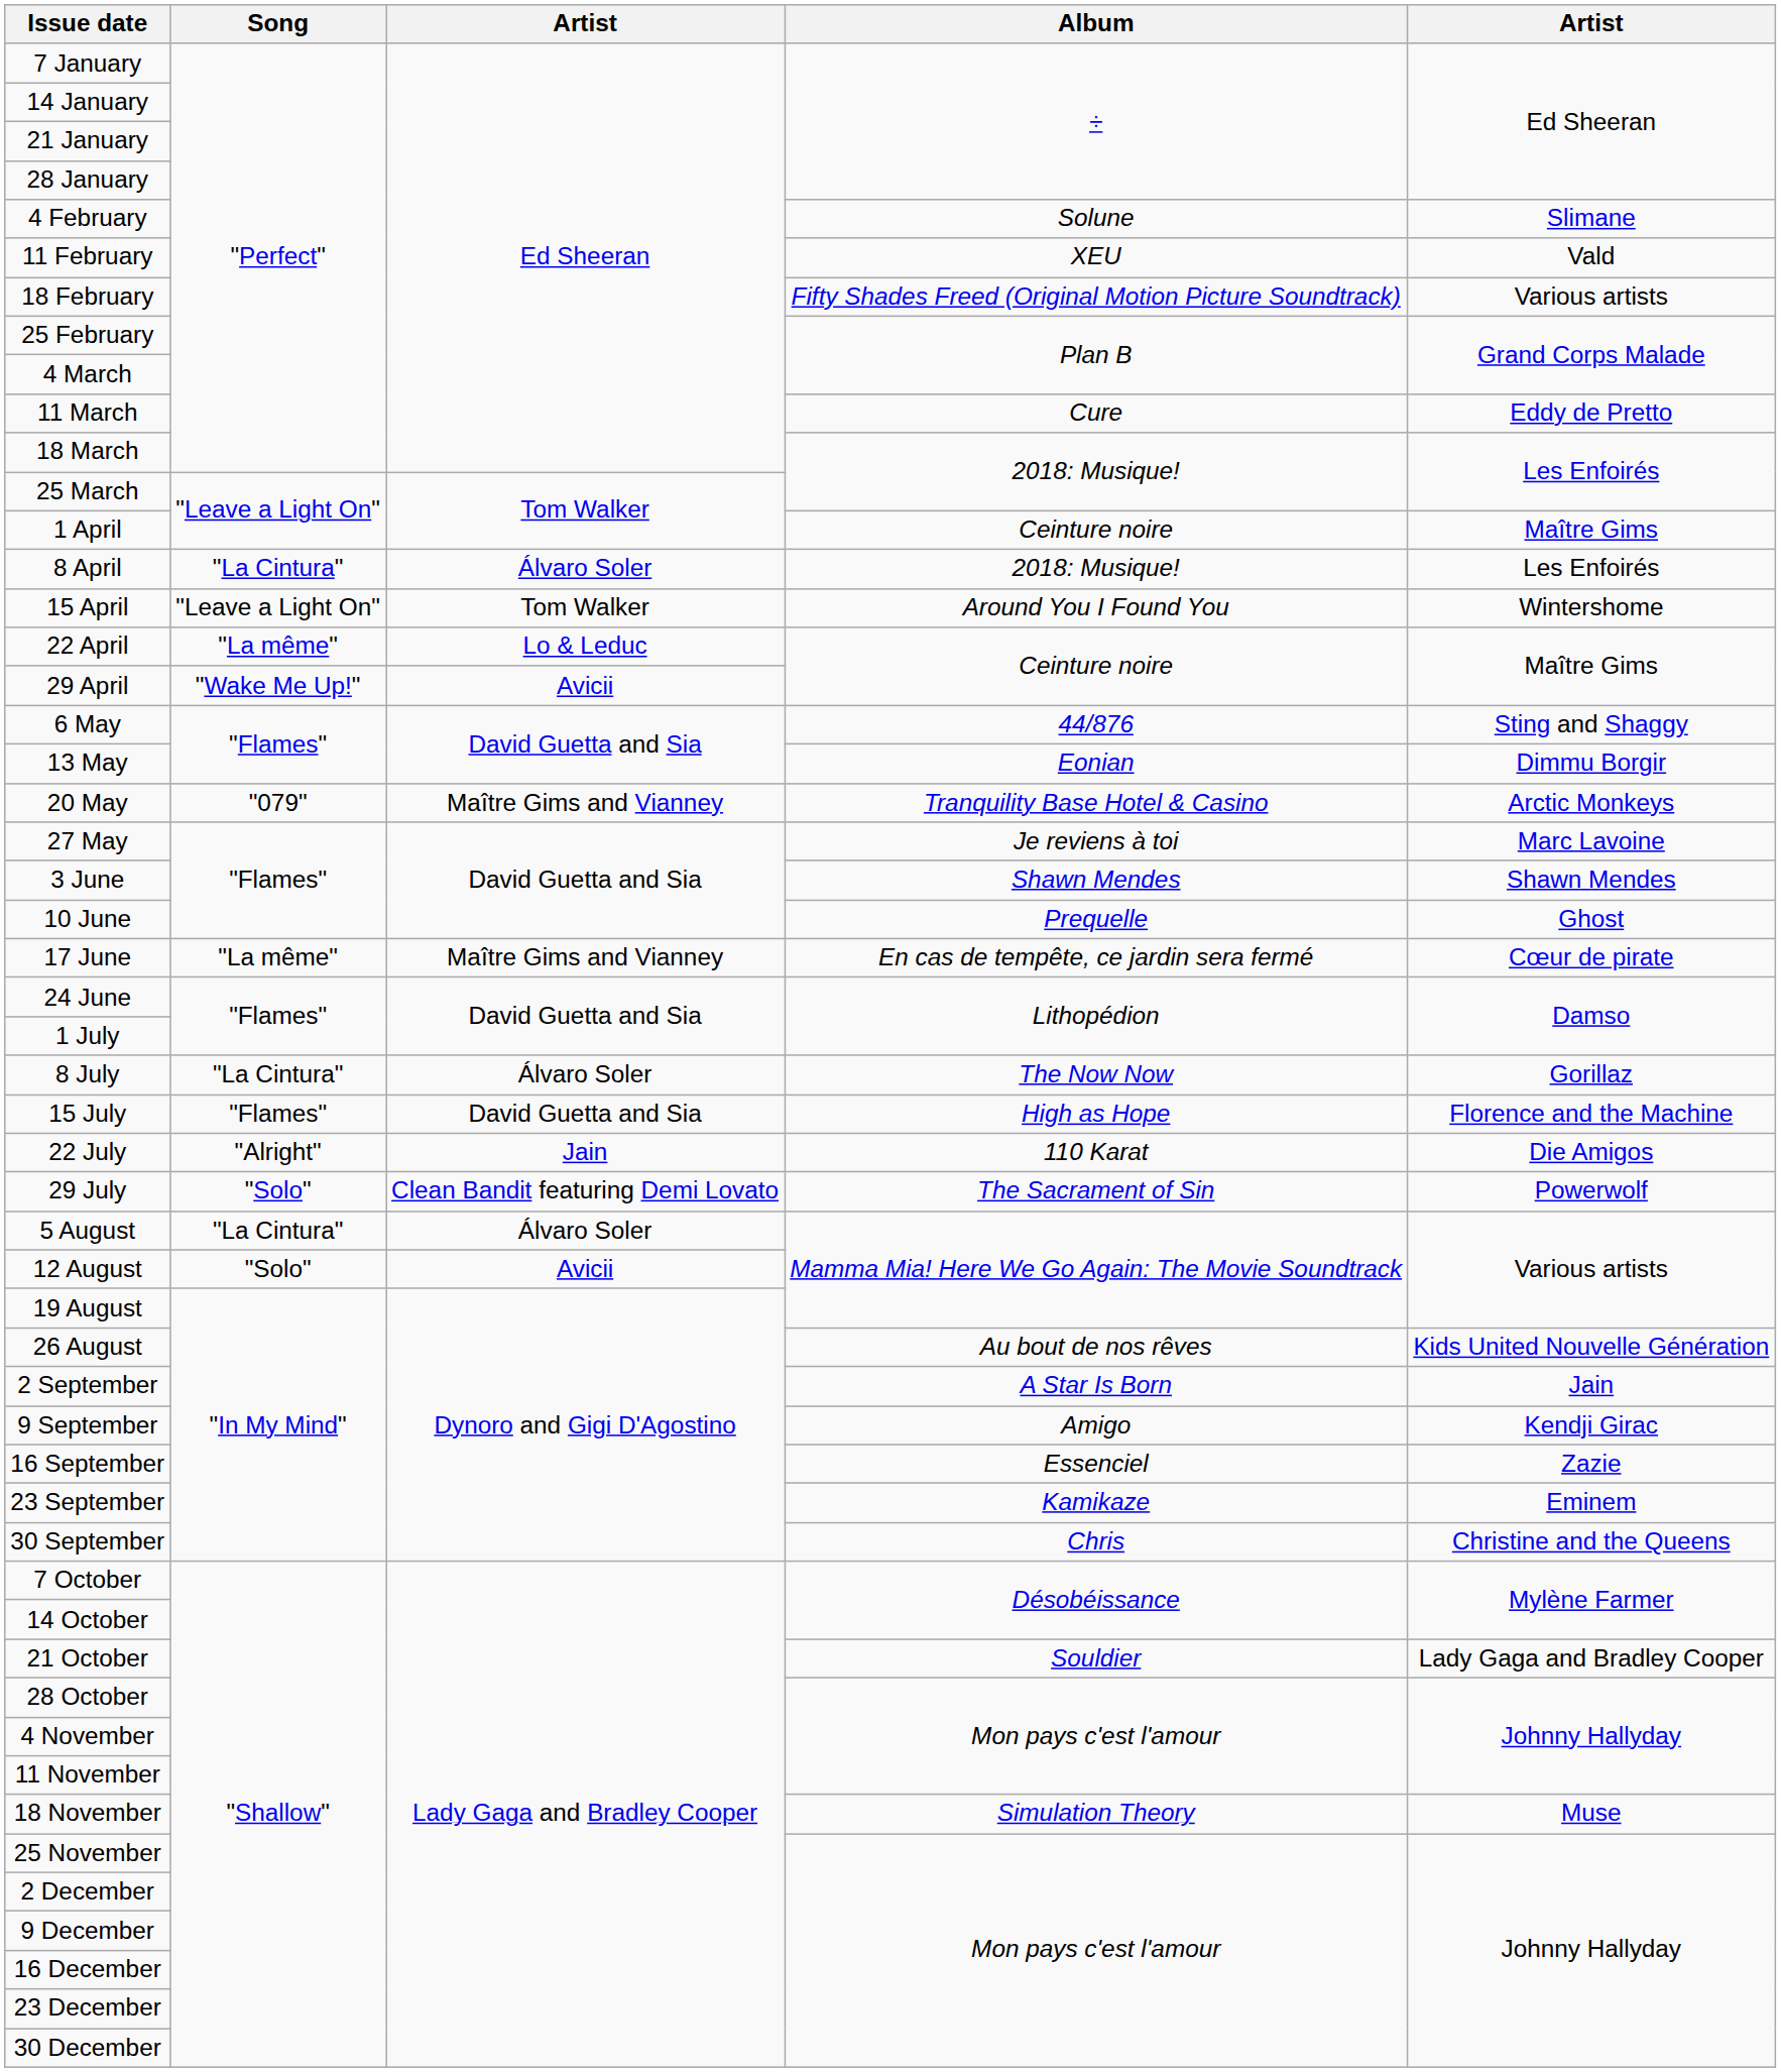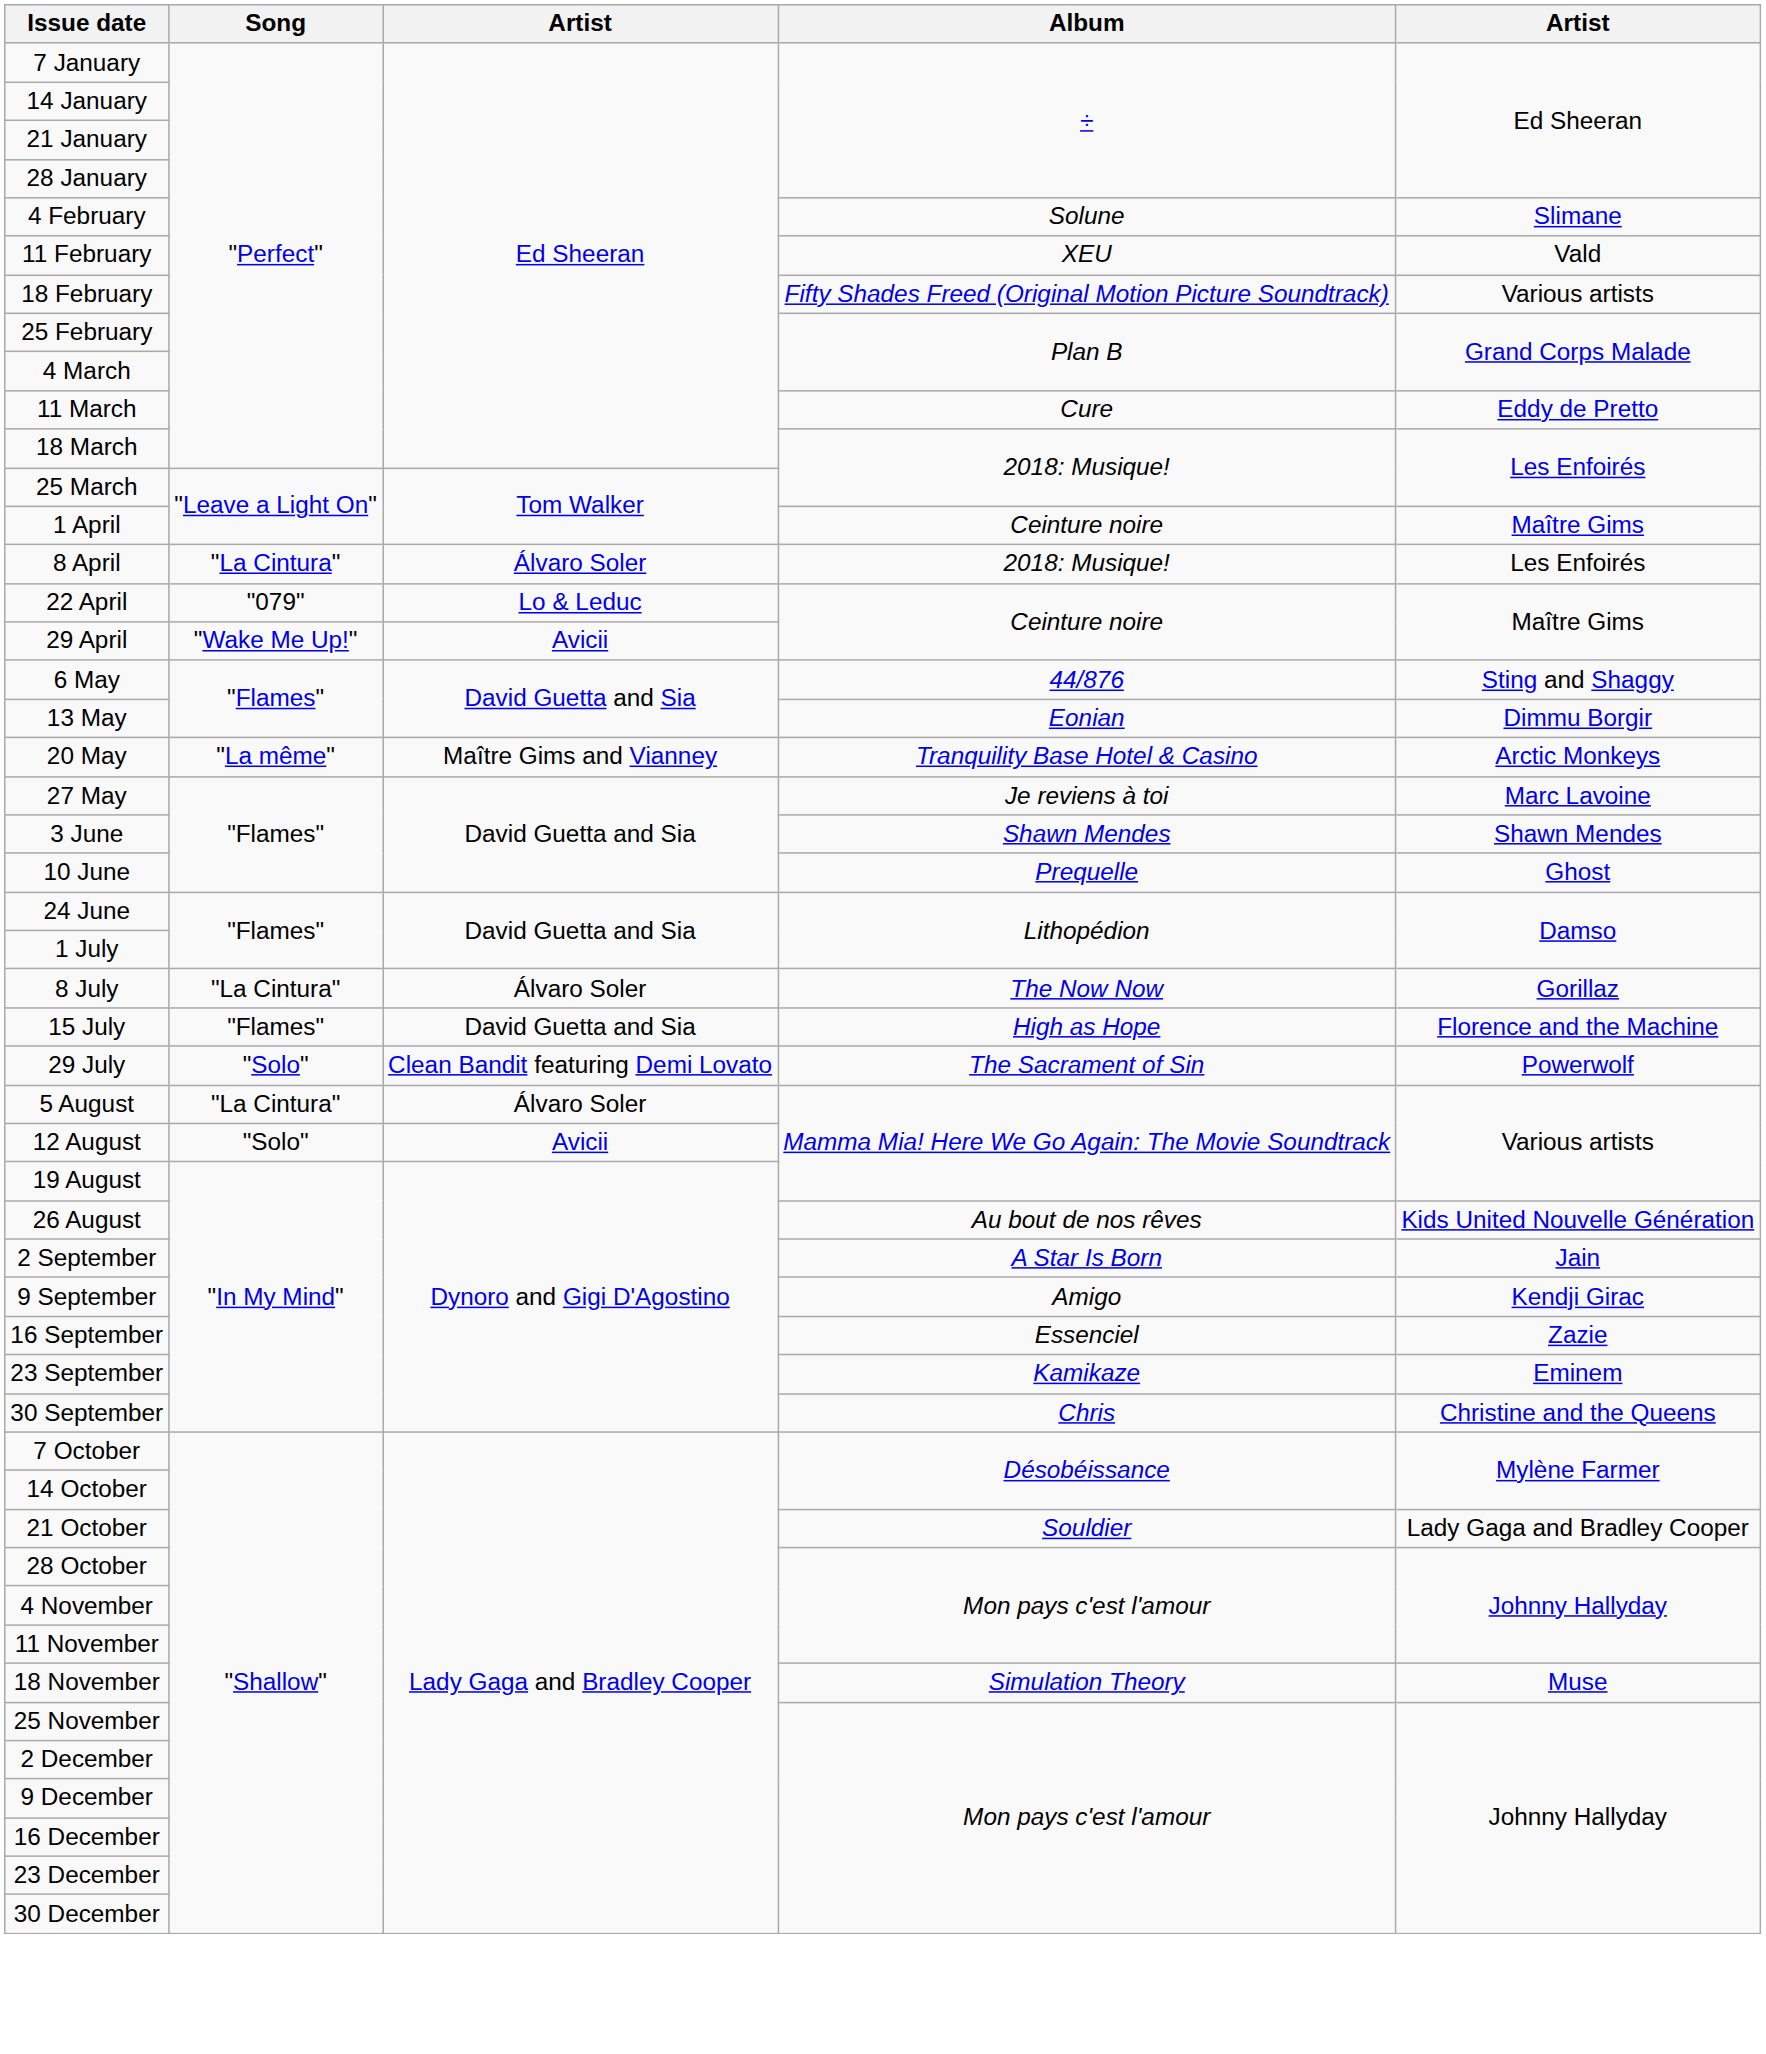 <table class="wikitable plainrowheaders" style="text-align:center">
 <tr>
 <th scope="col">Issue date</th>
 <th scope="col">Song</th>
 <th scope="col">Artist</th>
 <th scope="col">Album</th>
 <th scope="col">Artist</th>
 </tr>
 <tr>
 <td scope="row">7 January</td>
 <td rowspan="11">"<a href='#'>Perfect</a>"</td>
 <td rowspan="11"><a href='#'>Ed Sheeran</a></td>
 <td rowspan="4"><em><a href='#'>÷</a></em></td>
 <td rowspan="4">Ed Sheeran</td>
 </tr>
 <tr>
 <td scope="row">14 January</td>
 </tr>
 <tr>
 <td scope="row">21 January</td>
 </tr>
 <tr>
 <td scope="row">28 January</td>
 </tr>
 <tr>
 <td scope="row">4 February</td>
 <td><em>Solune</em></td>
 <td><a href='#'>Slimane</a></td>
 </tr>
 <tr>
 <td scope="row">11 February</td>
 <td><em>XEU</em></td>
 <td>Vald</td>
 </tr>
 <tr>
 <td scope="row">18 February</td>
 <td><em><a href='#'>Fifty Shades Freed (Original Motion Picture Soundtrack)</a></em></td>
 <td>Various artists</td>
 </tr>
 <tr>
 <td scope="row">25 February</td>
 <td rowspan="2"><em>Plan B</em></td>
 <td rowspan="2"><a href='#'>Grand Corps Malade</a></td>
 </tr>
 <tr>
 <td scope="row">4 March</td>
 </tr>
 <tr>
 <td scope="row">11 March</td>
 <td><em>Cure</em></td>
 <td><a href='#'>Eddy de Pretto</a></td>
 </tr>
 <tr>
 <td scope="row">18 March</td>
 <td rowspan="2"><em>2018: Musique!</em></td>
 <td rowspan="2"><a href='#'>Les Enfoirés</a></td>
 </tr>
 <tr>
 <td scope="row">25 March</td>
 <td rowspan="2">"<a href='#'>Leave a Light On</a>"</td>
 <td rowspan="2"><a href='#'>Tom Walker</a></td>
 </tr>
 <tr>
 <td scope="row">1 April</td>
 <td><em>Ceinture noire</em></td>
 <td><a href='#'>Maître Gims</a></td>
 </tr>
 <tr>
 <td scope="row">8 April</td>
 <td>"<a href='#'>La Cintura</a>"</td>
 <td><a href='#'>Álvaro Soler</a></td>
 <td><em>2018: Musique!</em></td>
 <td>Les Enfoirés</td>
 </tr>
 <tr>
-<td scope="row">15 April</td>
-<td>"Leave a Light On"</td>
-<td>Tom Walker</td>
-<td><em>Around You I Found You</em></td>
-<td>Wintershome</td>
-</tr>
-<tr>
 <td scope="row">22 April</td>
-<td>"<a href='#'>La même</a>"</td>
+<td>"079"</td>
 <td><a href='#'>Lo & Leduc</a></td>
 <td rowspan="2"><em>Ceinture noire</em></td>
 <td rowspan="2">Maître Gims</td>
 </tr>
 <tr>
 <td scope="row">29 April</td>
 <td>"<a href='#'>Wake Me Up!</a>"</td>
 <td><a href='#'>Avicii</a></td>
 </tr>
 <tr>
 <td scope="row">6 May</td>
 <td rowspan="2">"<a href='#'>Flames</a>"</td>
 <td rowspan="2"><a href='#'>David Guetta</a> and <a href='#'>Sia</a></td>
 <td><em><a href='#'>44/876</a></em></td>
 <td><a href='#'>Sting</a> and <a href='#'>Shaggy</a></td>
 </tr>
 <tr>
 <td scope="row">13 May</td>
 <td><em><a href='#'>Eonian</a></em></td>
 <td><a href='#'>Dimmu Borgir</a></td>
 </tr>
 <tr>
 <td scope="row">20 May</td>
-<td>"079"</td>
+<td>"<a href='#'>La même</a>"</td>
 <td>Maître Gims and <a href='#'>Vianney</a></td>
 <td><em><a href='#'>Tranquility Base Hotel & Casino</a></em></td>
 <td><a href='#'>Arctic Monkeys</a></td>
 </tr>
 <tr>
 <td scope="row">27 May</td>
 <td rowspan="3">"Flames"</td>
 <td rowspan="3">David Guetta and Sia</td>
 <td><em>Je reviens à toi</em></td>
 <td><a href='#'>Marc Lavoine</a></td>
 </tr>
 <tr>
 <td scope="row">3 June</td>
 <td><em><a href='#'>Shawn Mendes</a></em></td>
 <td><a href='#'>Shawn Mendes</a></td>
 </tr>
 <tr>
 <td scope="row">10 June</td>
 <td><em><a href='#'>Prequelle</a></em></td>
 <td><a href='#'>Ghost</a></td>
-</tr>
-<tr>
-<td scope="row">17 June</td>
-<td>"La même"</td>
-<td>Maître Gims and Vianney</td>
-<td><em>En cas de tempête, ce jardin sera fermé</em></td>
-<td><a href='#'>Cœur de pirate</a></td>
 </tr>
 <tr>
 <td scope="row">24 June</td>
 <td rowspan="2">"Flames"</td>
 <td rowspan="2">David Guetta and Sia</td>
 <td rowspan="2"><em>Lithopédion</em></td>
 <td rowspan="2"><a href='#'>Damso</a></td>
 </tr>
 <tr>
 <td scope="row">1 July</td>
 </tr>
 <tr>
 <td scope="row">8 July</td>
 <td>"La Cintura"</td>
 <td>Álvaro Soler</td>
 <td><em><a href='#'>The Now Now</a></em></td>
 <td><a href='#'>Gorillaz</a></td>
 </tr>
 <tr>
 <td scope="row">15 July</td>
 <td>"Flames"</td>
 <td>David Guetta and Sia</td>
 <td><em><a href='#'>High as Hope</a></em></td>
 <td><a href='#'>Florence and the Machine</a></td>
-</tr>
-<tr>
-<td scope="row">22 July</td>
-<td>"Alright"</td>
-<td><a href='#'>Jain</a></td>
-<td><em>110 Karat</em></td>
-<td><a href='#'>Die Amigos</a></td>
 </tr>
 <tr>
 <td scope="row">29 July</td>
 <td>"<a href='#'>Solo</a>"</td>
 <td><a href='#'>Clean Bandit</a> featuring <a href='#'>Demi Lovato</a></td>
 <td><em><a href='#'>The Sacrament of Sin</a></em></td>
 <td><a href='#'>Powerwolf</a></td>
 </tr>
 <tr>
 <td scope="row">5 August</td>
 <td>"La Cintura"</td>
 <td>Álvaro Soler</td>
 <td rowspan="3"><em><a href='#'>Mamma Mia! Here We Go Again: The Movie Soundtrack</a></em></td>
 <td rowspan="3">Various artists</td>
 </tr>
 <tr>
 <td scope="row">12 August</td>
 <td>"Solo"</td>
 <td><a href='#'>Avicii</a></td>
 </tr>
 <tr>
 <td scope="row">19 August</td>
 <td rowspan="7">"<a href='#'>In My Mind</a>"</td>
 <td rowspan="7"><a href='#'>Dynoro</a> and <a href='#'>Gigi D'Agostino</a></td>
 </tr>
 <tr>
 <td scope="row">26 August</td>
 <td><em>Au bout de nos rêves</em></td>
 <td><a href='#'>Kids United Nouvelle Génération</a></td>
 </tr>
 <tr>
 <td scope="row">2 September</td>
 <td><em><a href='#'>A Star Is Born</a></em></td>
 <td><a href='#'>Jain</a></td>
 </tr>
 <tr>
 <td scope="row">9 September</td>
 <td><em>Amigo</em></td>
 <td><a href='#'>Kendji Girac</a></td>
 </tr>
 <tr>
 <td scope="row">16 September</td>
 <td><em>Essenciel</em></td>
 <td><a href='#'>Zazie</a></td>
 </tr>
 <tr>
 <td scope="row">23 September</td>
 <td><em><a href='#'>Kamikaze</a></em></td>
 <td><a href='#'>Eminem</a></td>
 </tr>
 <tr>
 <td scope="row">30 September</td>
 <td><em><a href='#'>Chris</a></em></td>
 <td><a href='#'>Christine and the Queens</a></td>
 </tr>
 <tr>
 <td scope="row">7 October</td>
 <td rowspan="13">"<a href='#'>Shallow</a>"</td>
 <td rowspan="13"><a href='#'>Lady Gaga</a> and <a href='#'>Bradley Cooper</a></td>
 <td rowspan="2"><em><a href='#'>Désobéissance</a></em></td>
 <td rowspan="2"><a href='#'>Mylène Farmer</a></td>
 </tr>
 <tr>
 <td scope="row">14 October</td>
 </tr>
 <tr>
 <td scope="row">21 October</td>
 <td><em><a href='#'>Souldier</a></em></td>
 <td>Lady Gaga and Bradley Cooper</td>
 </tr>
 <tr>
 <td scope="row">28 October</td>
 <td rowspan="3"><em>Mon pays c'est l'amour</em></td>
 <td rowspan="3"><a href='#'>Johnny Hallyday</a></td>
 </tr>
 <tr>
 <td scope="row">4 November</td>
 </tr>
 <tr>
 <td scope="row">11 November</td>
 </tr>
 <tr>
 <td scope="row">18 November</td>
 <td><em><a href='#'>Simulation Theory</a></em></td>
 <td><a href='#'>Muse</a></td>
 </tr>
 <tr>
 <td scope="row">25 November</td>
 <td rowspan="6"><em>Mon pays c'est l'amour</em></td>
 <td rowspan="6">Johnny Hallyday</td>
 </tr>
 <tr>
 <td scope="row">2 December</td>
 </tr>
 <tr>
 <td scope="row">9 December</td>
 </tr>
 <tr>
 <td scope="row">16 December</td>
 </tr>
 <tr>
 <td scope="row">23 December</td>
 </tr>
 <tr>
 <td scope="row">30 December</td>
 </tr>
 </table>
